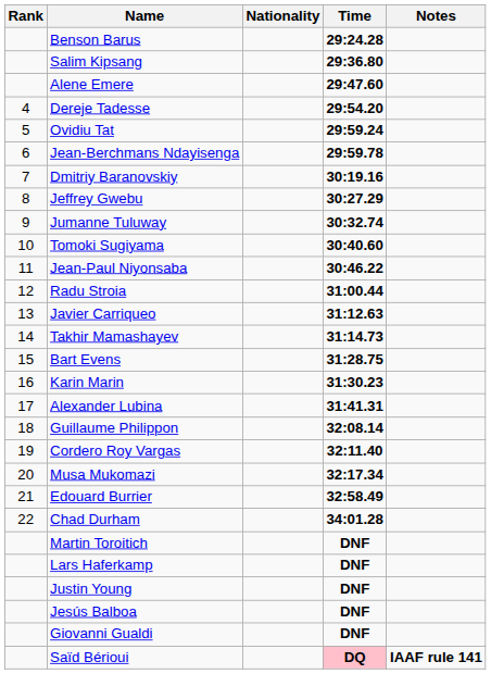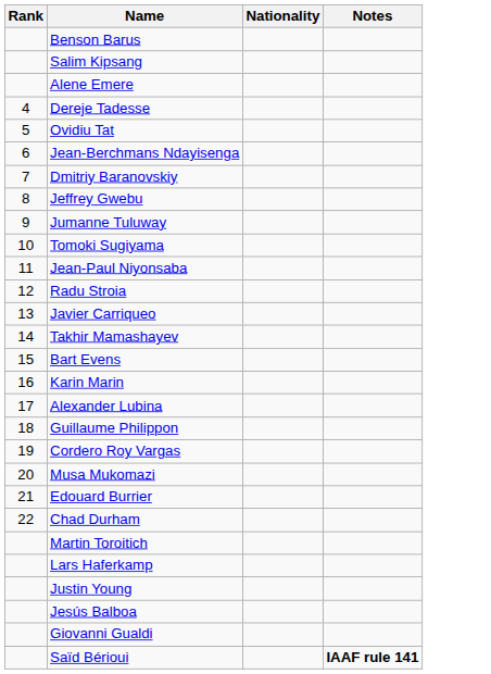 <table class="wikitable sortable" style="text-align:center">
 <tr>
 <th>Rank</th>
 <th>Name</th>
 <th>Nationality</th>
-<th>Time</th>
 <th>Notes</th>
 </tr>
 <tr>
 <td></td>
 <td align=left><a href='#'>Benson Barus</a></td>
 <td align=left></td>
-<td><strong>29:24.28</strong></td>
 <td></td>
 </tr>
 <tr>
 <td></td>
 <td align=left><a href='#'>Salim Kipsang</a></td>
 <td align=left></td>
-<td><strong>29:36.80</strong></td>
 <td></td>
 </tr>
 <tr>
 <td></td>
 <td align=left><a href='#'>Alene Emere</a></td>
 <td align=left></td>
-<td><strong>29:47.60</strong></td>
 <td></td>
 </tr>
 <tr>
 <td>4</td>
 <td align=left><a href='#'>Dereje Tadesse</a></td>
 <td align=left></td>
-<td><strong>29:54.20</strong></td>
 <td></td>
 </tr>
 <tr>
 <td>5</td>
 <td align=left><a href='#'>Ovidiu Tat</a></td>
 <td align=left></td>
-<td><strong>29:59.24</strong></td>
 <td></td>
 </tr>
 <tr>
 <td>6</td>
 <td align=left><a href='#'>Jean-Berchmans Ndayisenga</a></td>
 <td align=left></td>
-<td><strong>29:59.78</strong></td>
 <td></td>
 </tr>
 <tr>
 <td>7</td>
 <td align=left><a href='#'>Dmitriy Baranovskiy</a></td>
 <td align=left></td>
-<td><strong>30:19.16</strong></td>
 <td></td>
 </tr>
 <tr>
 <td>8</td>
 <td align=left><a href='#'>Jeffrey Gwebu</a></td>
 <td align=left></td>
-<td><strong>30:27.29</strong></td>
 <td></td>
 </tr>
 <tr>
 <td>9</td>
 <td align=left><a href='#'>Jumanne Tuluway</a></td>
 <td align=left></td>
-<td><strong>30:32.74</strong></td>
 <td></td>
 </tr>
 <tr>
 <td>10</td>
 <td align=left><a href='#'>Tomoki Sugiyama</a></td>
 <td align=left></td>
-<td><strong>30:40.60</strong></td>
 <td></td>
 </tr>
 <tr>
 <td>11</td>
 <td align=left><a href='#'>Jean-Paul Niyonsaba</a></td>
 <td align=left></td>
-<td><strong>30:46.22</strong></td>
 <td></td>
 </tr>
 <tr>
 <td>12</td>
 <td align=left><a href='#'>Radu Stroia</a></td>
 <td align=left></td>
-<td><strong>31:00.44</strong></td>
 <td></td>
 </tr>
 <tr>
 <td>13</td>
 <td align=left><a href='#'>Javier Carriqueo</a></td>
 <td align=left></td>
-<td><strong>31:12.63</strong></td>
 <td></td>
 </tr>
 <tr>
 <td>14</td>
 <td align=left><a href='#'>Takhir Mamashayev</a></td>
 <td align=left></td>
-<td><strong>31:14.73</strong></td>
 <td></td>
 </tr>
 <tr>
 <td>15</td>
 <td align=left><a href='#'>Bart Evens</a></td>
 <td align=left></td>
-<td><strong>31:28.75</strong></td>
 <td></td>
 </tr>
 <tr>
 <td>16</td>
 <td align=left><a href='#'>Karin Marin</a></td>
 <td align=left></td>
-<td><strong>31:30.23</strong></td>
 <td></td>
 </tr>
 <tr>
 <td>17</td>
 <td align=left><a href='#'>Alexander Lubina</a></td>
 <td align=left></td>
-<td><strong>31:41.31</strong></td>
 <td></td>
 </tr>
 <tr>
 <td>18</td>
 <td align=left><a href='#'>Guillaume Philippon</a></td>
 <td align=left></td>
-<td><strong>32:08.14</strong></td>
 <td></td>
 </tr>
 <tr>
 <td>19</td>
 <td align=left><a href='#'>Cordero Roy Vargas</a></td>
 <td align=left></td>
-<td><strong>32:11.40</strong></td>
 <td></td>
 </tr>
 <tr>
 <td>20</td>
 <td align=left><a href='#'>Musa Mukomazi</a></td>
 <td align=left></td>
-<td><strong>32:17.34</strong></td>
 <td></td>
 </tr>
 <tr>
 <td>21</td>
 <td align=left><a href='#'>Edouard Burrier</a></td>
 <td align=left></td>
-<td><strong>32:58.49</strong></td>
 <td></td>
 </tr>
 <tr>
 <td>22</td>
 <td align=left><a href='#'>Chad Durham</a></td>
 <td align=left></td>
-<td><strong>34:01.28</strong></td>
 <td></td>
 </tr>
 <tr>
 <td></td>
 <td align=left><a href='#'>Martin Toroitich</a></td>
 <td align=left></td>
-<td><strong>DNF</strong></td>
 <td></td>
 </tr>
 <tr>
 <td></td>
 <td align=left><a href='#'>Lars Haferkamp</a></td>
 <td align=left></td>
-<td><strong>DNF</strong></td>
 <td></td>
 </tr>
 <tr>
 <td></td>
 <td align=left><a href='#'>Justin Young</a></td>
 <td align=left></td>
-<td><strong>DNF</strong></td>
 <td></td>
 </tr>
 <tr>
 <td></td>
 <td align=left><a href='#'>Jesús Balboa</a></td>
 <td align=left></td>
-<td><strong>DNF</strong></td>
 <td></td>
 </tr>
 <tr>
 <td></td>
 <td align=left><a href='#'>Giovanni Gualdi</a></td>
 <td align=left></td>
-<td><strong>DNF</strong></td>
 <td></td>
 </tr>
 <tr>
 <td></td>
 <td align=left><a href='#'>Saïd Bérioui</a></td>
 <td align=left></td>
-<td bgcolor=pink><strong>DQ</strong></td>
 <td><strong>IAAF rule 141</strong></td>
 </tr>
 </table>
